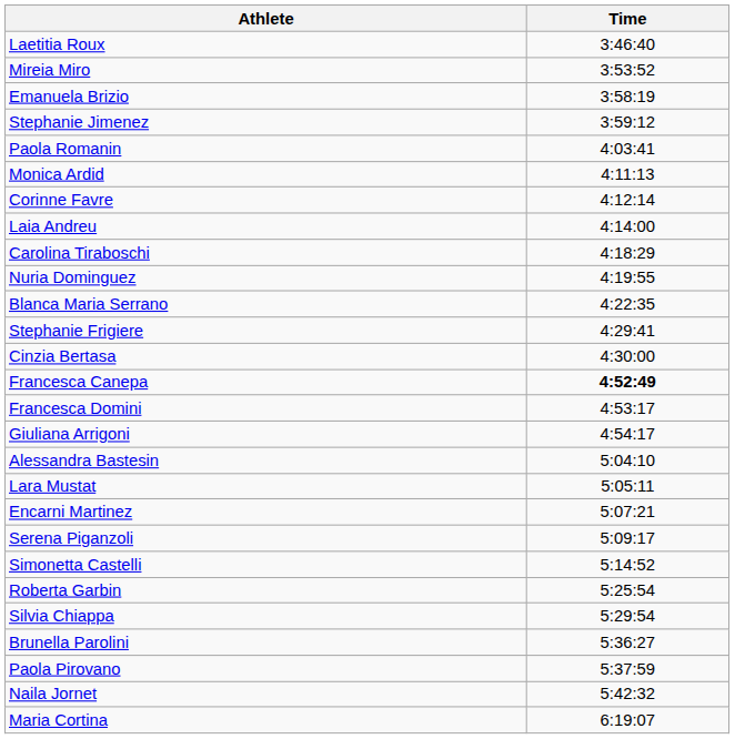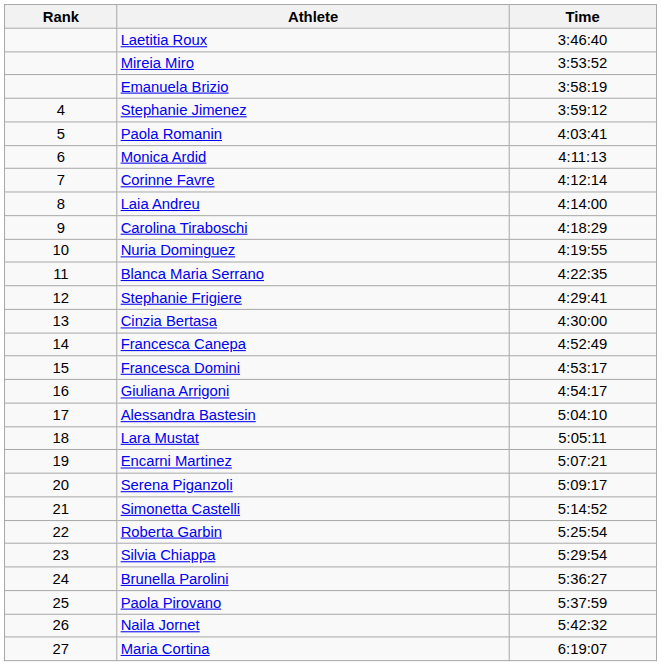 <table class="wikitable" width=40% style="font-size:90%; text-align:center;">
 <tr>
+<th>Rank</th>
 <th>Athlete</th>
 <th>Time</th>
 </tr>
 <tr>
+<td></td>
 <td align=left> <a href='#'>Laetitia Roux</a></td>
 <td>3:46:40</td>
 </tr>
 <tr>
+<td></td>
 <td align=left> <a href='#'>Mireia Miro</a></td>
 <td>3:53:52</td>
 </tr>
 <tr>
+<td></td>
 <td align=left> <a href='#'>Emanuela Brizio</a></td>
 <td>3:58:19</td>
 </tr>
 <tr>
+<td>4</td>
 <td align=left> <a href='#'>Stephanie Jimenez</a></td>
 <td>3:59:12</td>
 </tr>
 <tr>
+<td>5</td>
 <td align=left> <a href='#'>Paola Romanin</a></td>
 <td>4:03:41</td>
 </tr>
 <tr>
+<td>6</td>
 <td align=left> <a href='#'>Monica Ardid</a></td>
 <td>4:11:13</td>
 </tr>
 <tr>
+<td>7</td>
 <td align=left> <a href='#'>Corinne Favre</a></td>
 <td>4:12:14</td>
 </tr>
 <tr>
+<td>8</td>
 <td align=left> <a href='#'>Laia Andreu</a></td>
 <td>4:14:00</td>
 </tr>
 <tr>
+<td>9</td>
 <td align=left> <a href='#'>Carolina Tiraboschi</a></td>
 <td>4:18:29</td>
 </tr>
 <tr>
+<td>10</td>
 <td align=left> <a href='#'>Nuria Dominguez</a></td>
 <td>4:19:55</td>
 </tr>
 <tr>
+<td>11</td>
 <td align=left> <a href='#'>Blanca Maria Serrano</a></td>
 <td>4:22:35</td>
 </tr>
 <tr>
+<td>12</td>
 <td align=left> <a href='#'>Stephanie Frigiere</a></td>
 <td>4:29:41</td>
 </tr>
 <tr>
+<td>13</td>
 <td align=left> <a href='#'>Cinzia Bertasa</a></td>
 <td>4:30:00</td>
 </tr>
 <tr>
+<td>14</td>
 <td align=left> <a href='#'>Francesca Canepa</a></td>
-<td><strong>4:52:49</strong></td>
+<td>4:52:49</td>
 </tr>
 <tr>
+<td>15</td>
 <td align=left> <a href='#'>Francesca Domini</a></td>
 <td>4:53:17</td>
 </tr>
 <tr>
+<td>16</td>
 <td align=left> <a href='#'>Giuliana Arrigoni</a></td>
 <td>4:54:17</td>
 </tr>
 <tr>
+<td>17</td>
 <td align=left> <a href='#'>Alessandra Bastesin</a></td>
 <td>5:04:10</td>
 </tr>
 <tr>
+<td>18</td>
 <td align=left> <a href='#'>Lara Mustat</a></td>
 <td>5:05:11</td>
 </tr>
 <tr>
+<td>19</td>
 <td align=left> <a href='#'>Encarni Martinez</a></td>
 <td>5:07:21</td>
 </tr>
 <tr>
+<td>20</td>
 <td align=left> <a href='#'>Serena Piganzoli</a></td>
 <td>5:09:17</td>
 </tr>
 <tr>
+<td>21</td>
 <td align=left> <a href='#'>Simonetta Castelli</a></td>
 <td>5:14:52</td>
 </tr>
 <tr>
+<td>22</td>
 <td align=left> <a href='#'>Roberta Garbin</a></td>
 <td>5:25:54</td>
 </tr>
 <tr>
+<td>23</td>
 <td align=left> <a href='#'>Silvia Chiappa</a></td>
 <td>5:29:54</td>
 </tr>
 <tr>
+<td>24</td>
 <td align=left> <a href='#'>Brunella Parolini</a></td>
 <td>5:36:27</td>
 </tr>
 <tr>
+<td>25</td>
 <td align=left> <a href='#'>Paola Pirovano</a></td>
 <td>5:37:59</td>
 </tr>
 <tr>
+<td>26</td>
 <td align=left> <a href='#'>Naila Jornet</a></td>
 <td>5:42:32</td>
 </tr>
 <tr>
+<td>27</td>
 <td align=left> <a href='#'>Maria Cortina</a></td>
 <td>6:19:07</td>
 </tr>
 </table>
